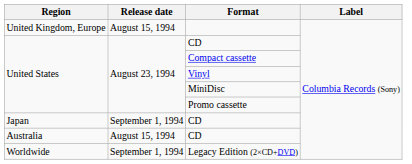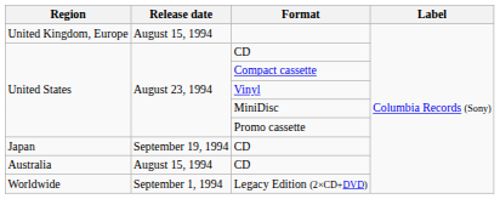 <table class="wikitable">
 <tr>
 <th>Region</th>
 <th>Release date</th>
 <th>Format</th>
 <th>Label</th>
 </tr>
 <tr>
 <td>United Kingdom, Europe</td>
 <td>August 15, 1994</td>
 <td></td>
 <td rowspan="9"><a href='#'>Columbia Records</a> <small>(Sony)</small></td>
 </tr>
 <tr>
 <td rowspan="5">United States</td>
 <td rowspan="5">August 23, 1994</td>
 <td>CD</td>
 </tr>
 <tr>
 <td><a href='#'>Compact cassette</a></td>
 </tr>
 <tr>
 <td><a href='#'>Vinyl</a></td>
 </tr>
 <tr>
 <td>MiniDisc</td>
 </tr>
 <tr>
 <td>Promo cassette</td>
 </tr>
 <tr>
 <td>Japan</td>
-<td>September 1, 1994</td>
+<td>September 19, 1994</td>
 <td>CD</td>
 </tr>
 <tr>
 <td>Australia</td>
 <td>August 15, 1994</td>
 <td>CD</td>
 </tr>
 <tr>
 <td>Worldwide</td>
 <td>September 1, 1994</td>
 <td>Legacy Edition <small>(2×CD+<a href='#'>DVD</a>)</small></td>
 </tr>
 </table>
